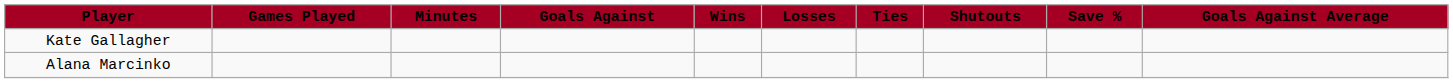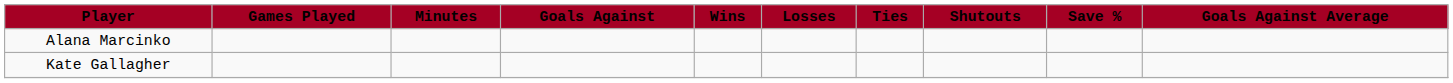 <table class="wikitable" width="80%">
 <tr align="center"  style="background:#A50024;color:black;">
 <td><strong>Player</strong></td>
 <td><strong>Games Played</strong></td>
 <td><strong>Minutes</strong></td>
 <td><strong>Goals Against</strong></td>
 <td><strong>Wins</strong></td>
 <td><strong>Losses</strong></td>
 <td><strong>Ties</strong></td>
 <td><strong>Shutouts</strong></td>
 <td><strong>Save %</strong></td>
 <td><strong>Goals Against Average</strong></td>
 </tr>
 <tr align="center" bgcolor="">
-<td>Kate Gallagher</td>
+<td>Alana Marcinko</td>
 <td></td>
 <td></td>
 <td></td>
 <td></td>
 <td></td>
 <td></td>
 <td></td>
 <td></td>
 <td></td>
 </tr>
 <tr align="center" bgcolor="">
-<td>Alana Marcinko</td>
+<td>Kate Gallagher</td>
 <td></td>
 <td></td>
 <td></td>
 <td></td>
 <td></td>
 <td></td>
 <td></td>
 <td></td>
 <td></td>
 </tr>
 <tr align="center" bgcolor="">
 </tr>
 </table>
